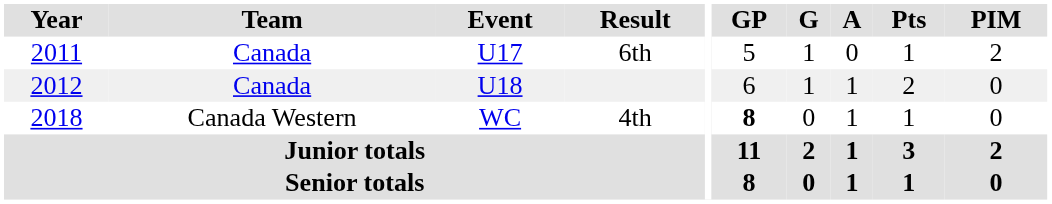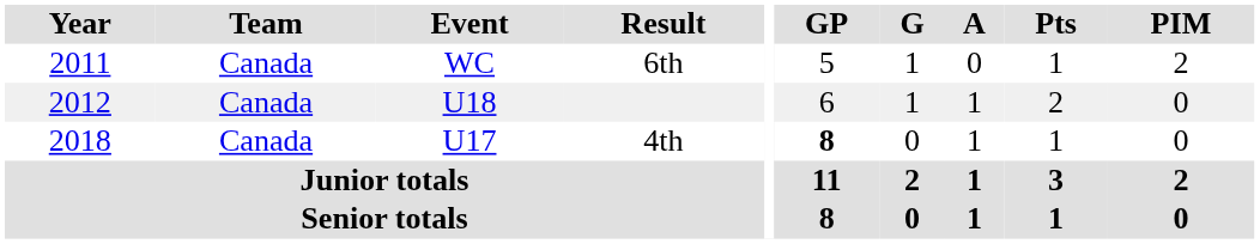 <table border="0" cellpadding="1" cellspacing="0" ID="Table3" style="text-align:center; width:40em">
 <tr ALIGN="center" bgcolor="#e0e0e0">
 <th>Year</th>
 <th>Team</th>
 <th>Event</th>
 <th>Result</th>
 <th rowspan="101" bgcolor="#ffffff"></th>
 <th>GP</th>
 <th>G</th>
 <th>A</th>
 <th>Pts</th>
 <th>PIM</th>
 </tr>
 <tr>
 <td><a href='#'>2011</a></td>
 <td><a href='#'>Canada</a></td>
-<td><a href='#'>U17</a></td>
+<td><a href='#'>WC</a></td>
 <td>6th</td>
 <td>5</td>
 <td>1</td>
 <td>0</td>
 <td>1</td>
 <td>2</td>
 </tr>
 <tr bgcolor="#f0f0f0">
 <td><a href='#'>2012</a></td>
 <td><a href='#'>Canada</a></td>
 <td><a href='#'>U18</a></td>
 <td></td>
 <td>6</td>
 <td>1</td>
 <td>1</td>
 <td>2</td>
 <td>0</td>
 </tr>
 <tr>
 <td><a href='#'>2018</a></td>
-<td>Canada Western</td>
-<td><a href='#'>WC</a></td>
+<td><a href='#'>Canada</a></td>
+<td><a href='#'>U17</a></td>
 <td>4th</td>
 <th>8</th>
 <td>0</td>
 <td>1</td>
 <td>1</td>
 <td>0</td>
 </tr>
 <tr bgcolor="#e0e0e0">
 <th colspan=4>Junior totals</th>
 <th>11</th>
 <th>2</th>
 <th>1</th>
 <th>3</th>
 <th>2</th>
 </tr>
 <tr bgcolor="#e0e0e0">
 <th colspan="4">Senior totals</th>
 <th>8</th>
 <th>0</th>
 <th>1</th>
 <th>1</th>
 <th>0</th>
 </tr>
 </table>
